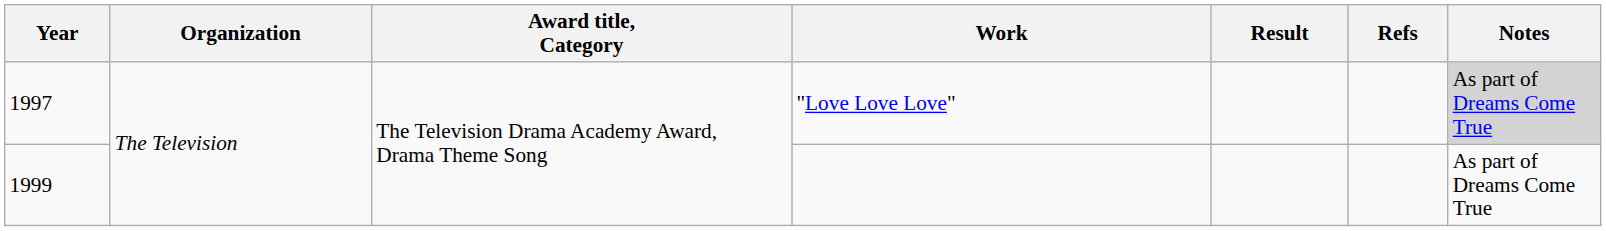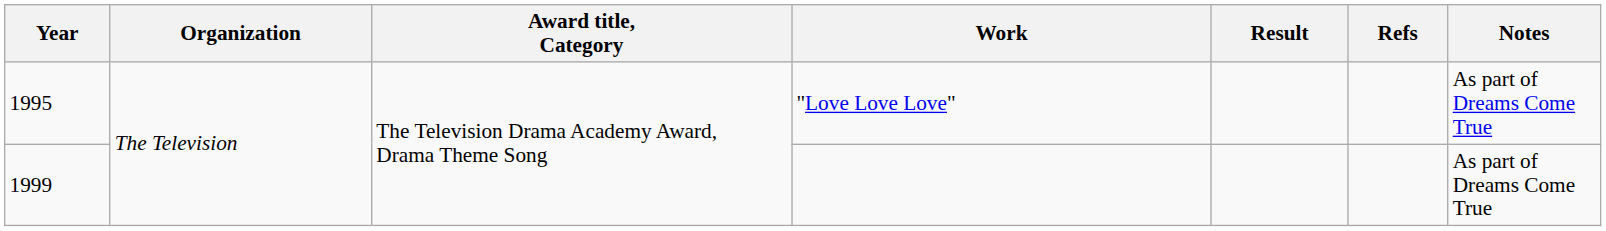 <table class="wikitable" style="width:95%;" cellpadding="5">
 <tr>
 <th scope="col" style="width:30px;">Year</th>
 <th scope="col" style="width:90px;">Organization</th>
 <th scope="col" style="width:150px;">Award title,<br>Category</th>
 <th scope="col" style="width:150px;">Work</th>
 <th scope="col" style="width:10px;">Result</th>
 <th scope="col" style="width:10px;">Refs</th>
 <th scope="col" style="width:30px;">Notes<br></th>
 </tr>
 <tr>
-<td>1997</td>
+<td>1995</td>
 <td rowspan="2"><em>The Television</em></td>
 <td rowspan="2">The Television Drama Academy Award,<br>Drama Theme Song</td>
 <td>"<a href='#'>Love Love Love</a>"</td>
 <td></td>
 <td></td>
-<td style="background: lightgrey;">As part of <a href='#'>Dreams Come True</a></td>
+<td>As part of <a href='#'>Dreams Come True</a></td>
 </tr>
 <tr>
 <td>1999</td>
 <td></td>
 <td></td>
 <td></td>
 <td>As part of Dreams Come True</td>
 </tr>
 </table>
